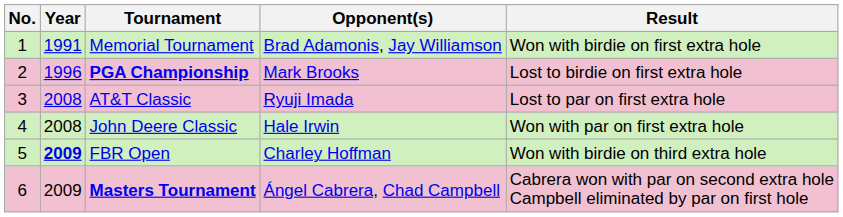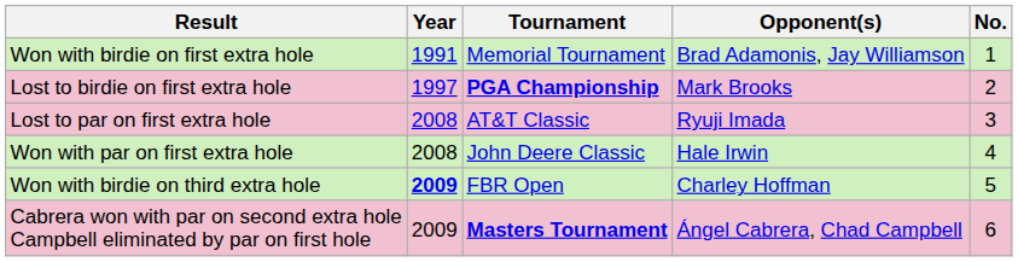 <table class="wikitable" style="font-size:95%;">
 <tr>
-<th>No.</th>
+<th>Result</th>
 <th>Year</th>
 <th>Tournament</th>
 <th>Opponent(s)</th>
-<th>Result</th>
+<th>No.</th>
 </tr>
 <tr style="background:#D0F0C0;">
-<td align=center>1</td>
+<td>Won with birdie on first extra hole</td>
 <td><a href='#'>1991</a></td>
 <td><a href='#'>Memorial Tournament</a></td>
 <td> <a href='#'>Brad Adamonis</a>,  <a href='#'>Jay Williamson</a></td>
-<td>Won with birdie on first extra hole</td>
+<td align=center>1</td>
 </tr>
 <tr style="background:#F2C1D1;">
-<td align=center>2</td>
-<td><a href='#'>1996</a></td>
+<td>Lost to birdie on first extra hole</td>
+<td><a href='#'>1997</a></td>
 <td><strong><a href='#'>PGA Championship</a></strong></td>
 <td> <a href='#'>Mark Brooks</a></td>
-<td>Lost to birdie on first extra hole</td>
+<td align=center>2</td>
 </tr>
 <tr style="background:#F2C1D1;">
-<td align=center>3</td>
+<td>Lost to par on first extra hole</td>
 <td><a href='#'>2008</a></td>
 <td><a href='#'>AT&T Classic</a></td>
 <td> <a href='#'>Ryuji Imada</a></td>
-<td>Lost to par on first extra hole</td>
+<td align=center>3</td>
 </tr>
 <tr style="background:#D0F0C0;">
-<td align=center>4</td>
+<td>Won with par on first extra hole</td>
 <td>2008</td>
 <td><a href='#'>John Deere Classic</a></td>
 <td> <a href='#'>Hale Irwin</a></td>
-<td>Won with par on first extra hole</td>
+<td align=center>4</td>
 </tr>
 <tr style="background:#D0F0C0;">
-<td align=center>5</td>
+<td>Won with birdie on third extra hole</td>
 <td><strong><a href='#'>2009</a></strong></td>
 <td><a href='#'>FBR Open</a></td>
 <td> <a href='#'>Charley Hoffman</a></td>
-<td>Won with birdie on third extra hole</td>
+<td align=center>5</td>
 </tr>
 <tr style="background:#F2C1D1;">
-<td align=center>6</td>
+<td>Cabrera won with par on second extra hole<br>Campbell eliminated by par on first hole</td>
 <td>2009</td>
 <td><strong><a href='#'>Masters Tournament</a></strong></td>
 <td> <a href='#'>Ángel Cabrera</a>,  <a href='#'>Chad Campbell</a></td>
-<td>Cabrera won with par on second extra hole<br>Campbell eliminated by par on first hole</td>
+<td align=center>6</td>
 </tr>
 </table>
